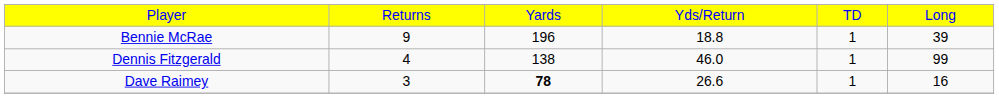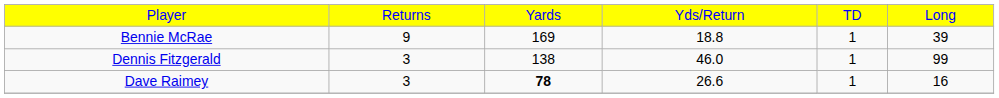 <table class="wikitable" width="90%">
 <tr align="center" style="background:yellow;color:blue;">
 <td>Player</td>
 <td>Returns</td>
 <td>Yards</td>
 <td>Yds/Return</td>
 <td>TD</td>
 <td>Long</td>
 </tr>
 <tr align="center" bgcolor="">
 <td><a href='#'>Bennie McRae</a></td>
 <td>9</td>
-<td>196</td>
+<td>169</td>
 <td>18.8</td>
 <td>1</td>
 <td>39</td>
 </tr>
 <tr align="center" bgcolor="">
 <td><a href='#'>Dennis Fitzgerald</a></td>
-<td>4</td>
+<td>3</td>
 <td>138</td>
 <td>46.0</td>
 <td>1</td>
 <td>99</td>
 </tr>
 <tr align="center" bgcolor="">
 <td><a href='#'>Dave Raimey</a></td>
 <td>3</td>
 <td><strong>78</strong></td>
 <td>26.6</td>
 <td>1</td>
 <td>16</td>
 </tr>
 <tr>
 </tr>
 </table>
